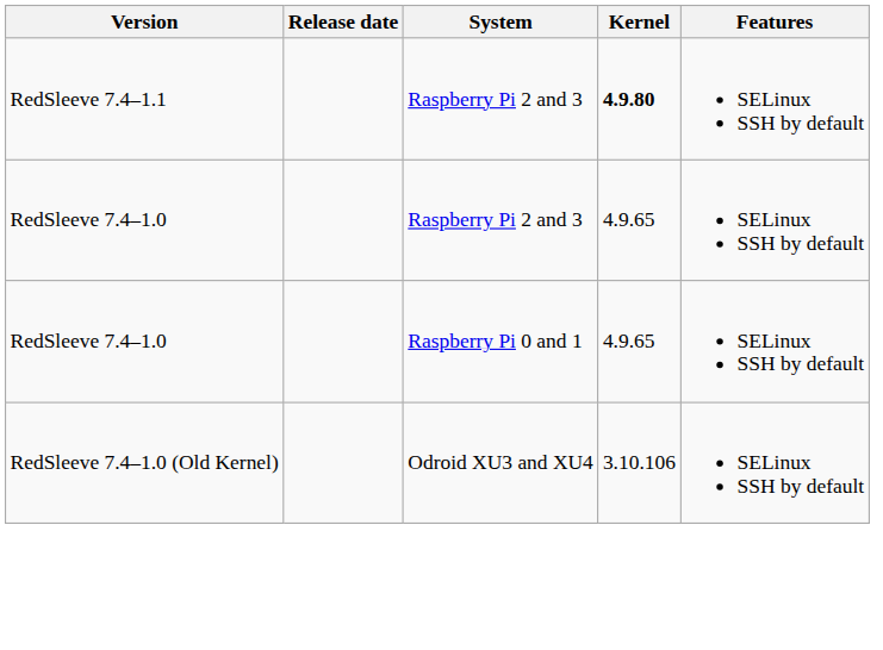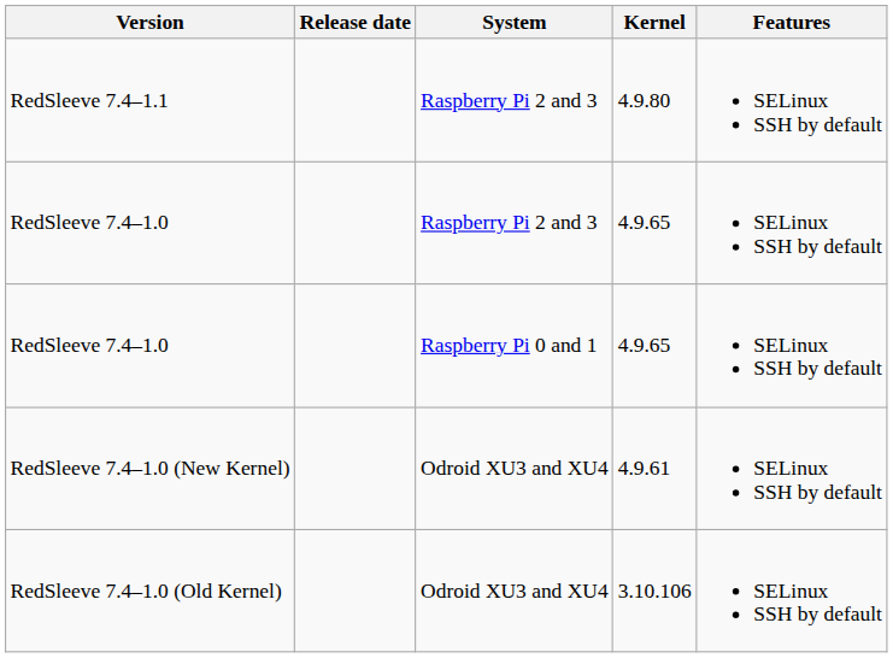 <table class="wikitable">
 <tr>
 <th>Version</th>
 <th>Release date</th>
 <th>System</th>
 <th>Kernel</th>
 <th>Features</th>
 </tr>
 <tr>
 <td>RedSleeve 7.4–1.1</td>
 <td></td>
 <td><a href='#'>Raspberry Pi</a> 2 and 3</td>
-<td><strong>4.9.80</strong></td>
+<td>4.9.80</td>
 <td><br><ul><li>SELinux</li><li>SSH by default</li></ul></td>
 </tr>
 <tr>
 <td>RedSleeve 7.4–1.0</td>
 <td></td>
 <td><a href='#'>Raspberry Pi</a> 2 and 3</td>
 <td>4.9.65</td>
 <td><br><ul><li>SELinux</li><li>SSH by default</li></ul></td>
 </tr>
 <tr>
 <td>RedSleeve 7.4–1.0</td>
 <td></td>
 <td><a href='#'>Raspberry Pi</a> 0 and 1</td>
 <td>4.9.65</td>
 <td><br><ul><li>SELinux</li><li>SSH by default</li></ul></td>
 </tr>
 <tr>
+<td>RedSleeve 7.4–1.0 (New Kernel)</td>
+<td></td>
+<td>Odroid XU3 and XU4</td>
+<td>4.9.61</td>
+<td><br><ul><li>SELinux</li><li>SSH by default</li></ul></td>
+</tr>
+<tr>
 <td>RedSleeve 7.4–1.0 (Old Kernel)</td>
 <td></td>
 <td>Odroid XU3 and XU4</td>
 <td>3.10.106</td>
 <td><br><ul><li>SELinux</li><li>SSH by default</li></ul></td>
 </tr>
 </table>
